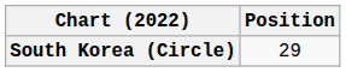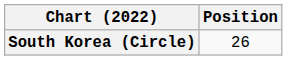 <table class="wikitable plainrowheaders" style="text-align:center">
 <tr>
 <th scope="col">Chart (2022)</th>
 <th scope="col">Position</th>
 </tr>
 <tr>
 <th scope="row">South Korea (Circle)</th>
-<td>29</td>
+<td>26</td>
 </tr>
 </table>
